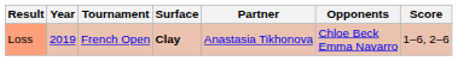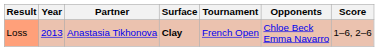 <table class="sortable wikitable">
 <tr>
 <th>Result</th>
 <th>Year</th>
+<th>Partner</th>
+<th>Surface</th>
 <th>Tournament</th>
-<th>Surface</th>
-<th>Partner</th>
 <th>Opponents</th>
 <th>Score</th>
 </tr>
 <tr bgcolor=#ebc2af>
 <td style="background:#ffa07a;">Loss</td>
-<td><a href='#'>2019</a></td>
+<td><a href='#'>2013</a></td>
+<td> <a href='#'>Anastasia Tikhonova</a></td>
+<td><strong>Clay</strong></td>
 <td><a href='#'>French Open</a></td>
-<td><strong>Clay</strong></td>
-<td> <a href='#'>Anastasia Tikhonova</a></td>
 <td> <a href='#'>Chloe Beck</a> <br>  <a href='#'>Emma Navarro</a></td>
 <td>1–6, 2–6</td>
 </tr>
 </table>
